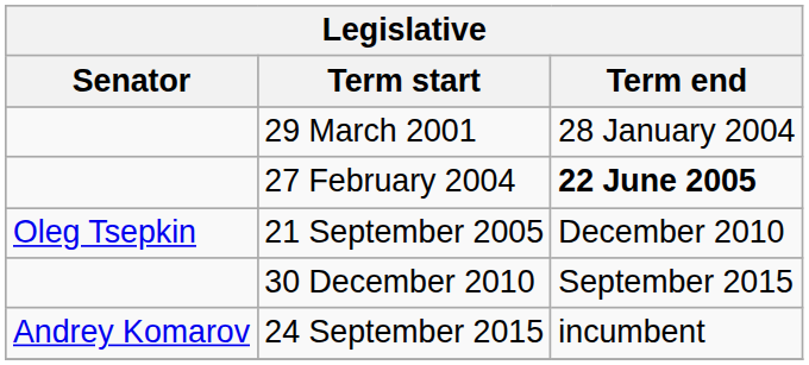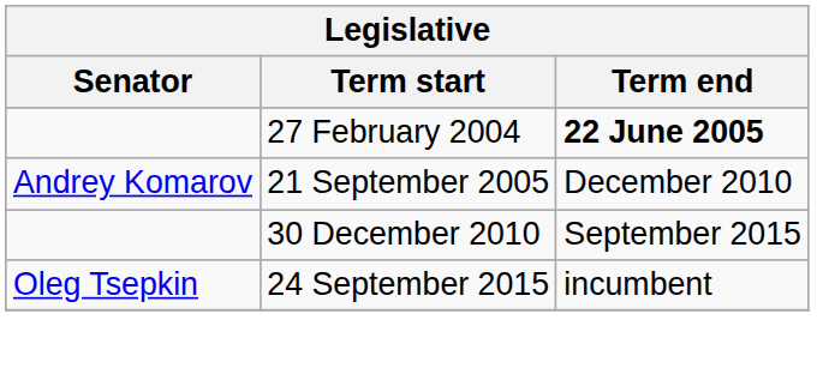 <table class="wikitable sortable">
 <tr>
 <th colspan=3>Legislative</th>
 </tr>
 <tr>
 <th>Senator</th>
 <th>Term start</th>
 <th>Term end</th>
 </tr>
 <tr>
 <td></td>
-<td>29 March 2001</td>
-<td>28 January 2004</td>
-</tr>
-<tr>
-<td></td>
 <td>27 February 2004</td>
 <td><strong>22 June 2005</strong></td>
 </tr>
 <tr>
-<td><a href='#'>Oleg Tsepkin</a></td>
+<td><a href='#'>Andrey Komarov</a></td>
 <td>21 September 2005</td>
 <td>December 2010</td>
 </tr>
 <tr>
 <td></td>
 <td>30 December 2010</td>
 <td>September 2015</td>
 </tr>
 <tr>
-<td><a href='#'>Andrey Komarov</a></td>
+<td><a href='#'>Oleg Tsepkin</a></td>
 <td>24 September 2015</td>
 <td>incumbent</td>
 </tr>
 <tr>
 </tr>
 </table>
